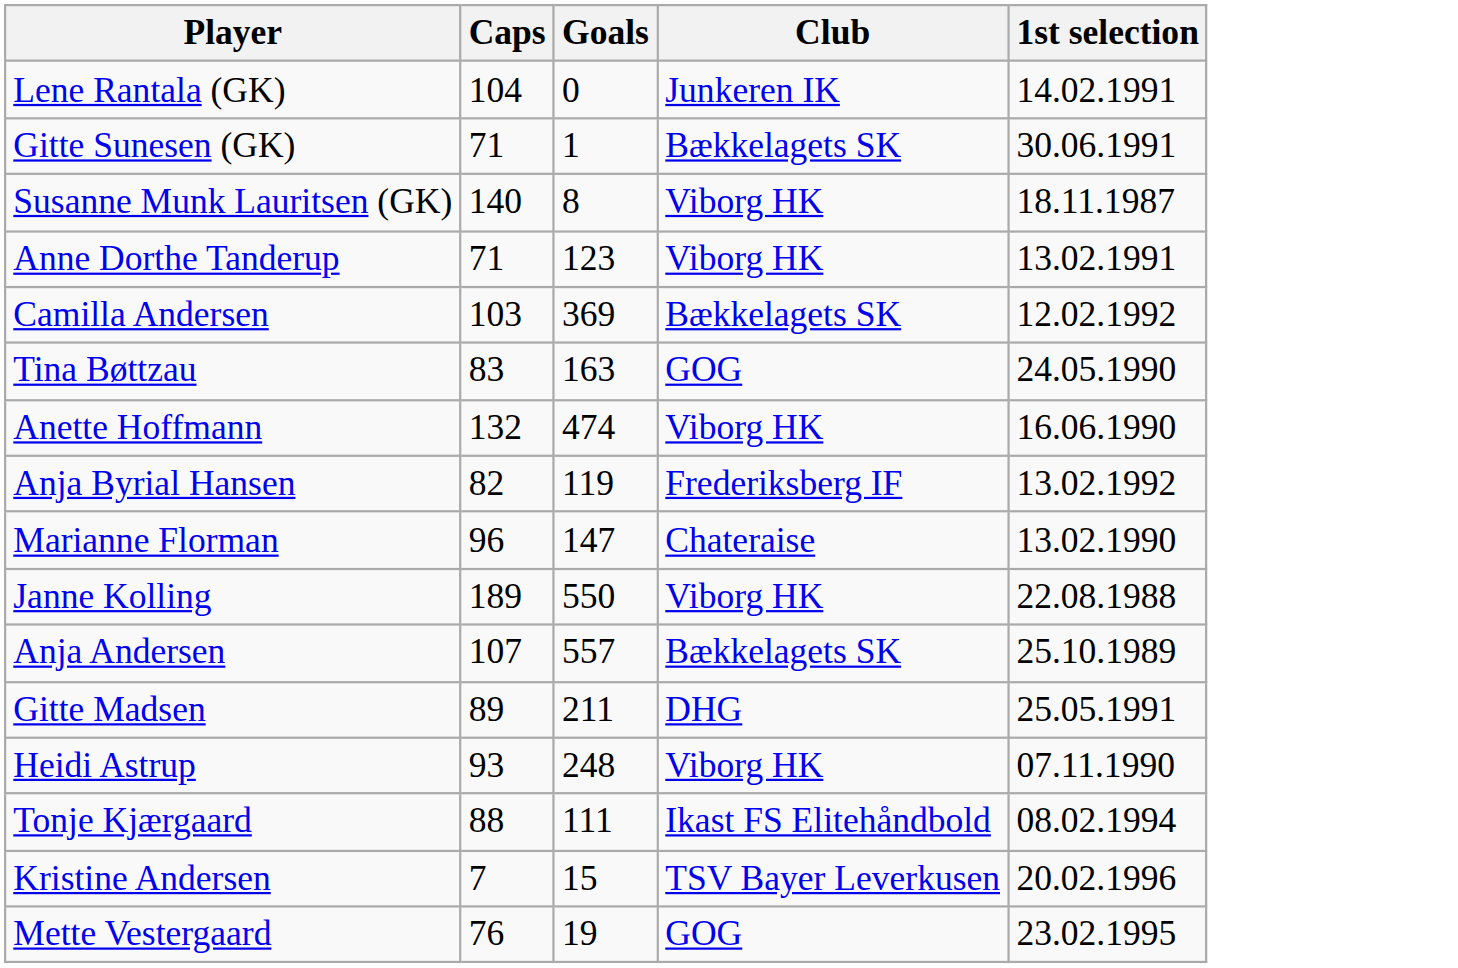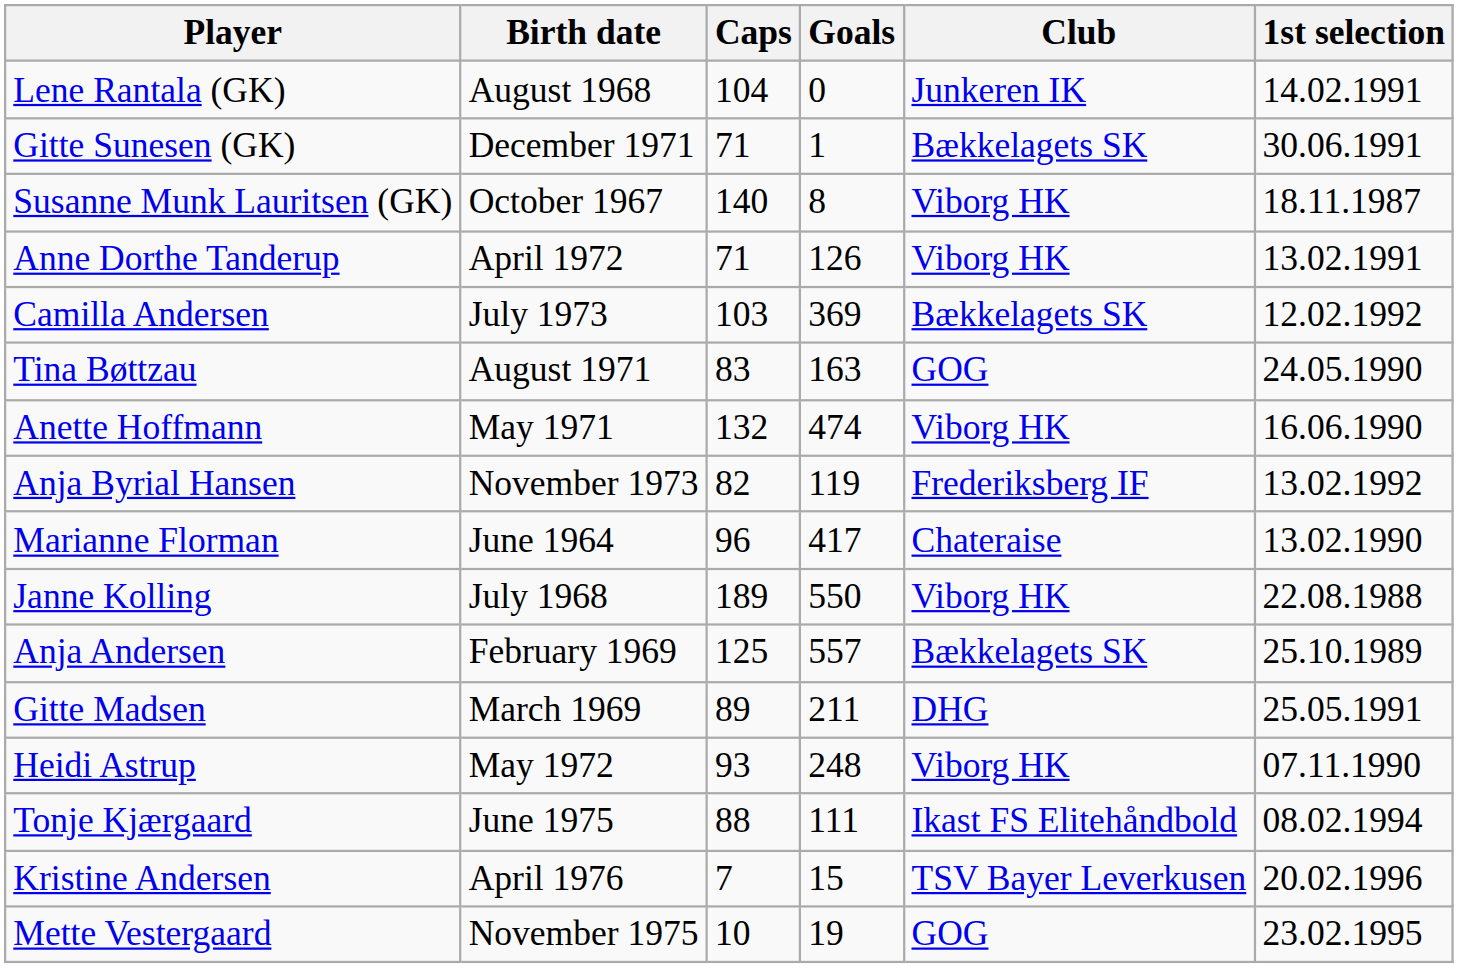 <table class="wikitable">
 <tr>
 <th>Player</th>
+<th>Birth date</th>
 <th>Caps</th>
 <th>Goals</th>
 <th>Club</th>
 <th>1st selection</th>
 </tr>
 <tr>
 <td><a href='#'>Lene Rantala</a> (GK)</td>
+<td>August 1968</td>
 <td>104</td>
 <td>0</td>
 <td> <a href='#'>Junkeren IK</a></td>
 <td>14.02.1991</td>
 </tr>
 <tr>
 <td><a href='#'>Gitte Sunesen</a> (GK)</td>
+<td>December 1971</td>
 <td>71</td>
 <td>1</td>
 <td> <a href='#'>Bækkelagets SK</a></td>
 <td>30.06.1991</td>
 </tr>
 <tr>
 <td><a href='#'>Susanne Munk Lauritsen</a> (GK)</td>
+<td>October 1967</td>
 <td>140</td>
 <td>8</td>
 <td> <a href='#'>Viborg HK</a></td>
 <td>18.11.1987</td>
 </tr>
 <tr>
 <td><a href='#'>Anne Dorthe Tanderup</a></td>
+<td>April 1972</td>
 <td>71</td>
-<td>123</td>
+<td>126</td>
 <td> <a href='#'>Viborg HK</a></td>
 <td>13.02.1991</td>
 </tr>
 <tr>
 <td><a href='#'>Camilla Andersen</a></td>
+<td>July 1973</td>
 <td>103</td>
 <td>369</td>
 <td> <a href='#'>Bækkelagets SK</a></td>
 <td>12.02.1992</td>
 </tr>
 <tr>
 <td><a href='#'>Tina Bøttzau</a></td>
+<td>August 1971</td>
 <td>83</td>
 <td>163</td>
 <td> <a href='#'>GOG</a></td>
 <td>24.05.1990</td>
 </tr>
 <tr>
 <td><a href='#'>Anette Hoffmann</a></td>
+<td>May 1971</td>
 <td>132</td>
 <td>474</td>
 <td> <a href='#'>Viborg HK</a></td>
 <td>16.06.1990</td>
 </tr>
 <tr>
 <td><a href='#'>Anja Byrial Hansen</a></td>
+<td>November 1973</td>
 <td>82</td>
 <td>119</td>
 <td> <a href='#'>Frederiksberg IF</a></td>
 <td>13.02.1992</td>
 </tr>
 <tr>
 <td><a href='#'>Marianne Florman</a></td>
+<td>June 1964</td>
 <td>96</td>
-<td>147</td>
+<td>417</td>
 <td> <a href='#'>Chateraise</a></td>
 <td>13.02.1990</td>
 </tr>
 <tr>
 <td><a href='#'>Janne Kolling</a></td>
+<td>July 1968</td>
 <td>189</td>
 <td>550</td>
 <td> <a href='#'>Viborg HK</a></td>
 <td>22.08.1988</td>
 </tr>
 <tr>
 <td><a href='#'>Anja Andersen</a></td>
-<td>107</td>
+<td>February 1969</td>
+<td>125</td>
 <td>557</td>
 <td> <a href='#'>Bækkelagets SK</a></td>
 <td>25.10.1989</td>
 </tr>
 <tr>
 <td><a href='#'>Gitte Madsen</a></td>
+<td>March 1969</td>
 <td>89</td>
 <td>211</td>
 <td> <a href='#'>DHG</a></td>
 <td>25.05.1991</td>
 </tr>
 <tr>
 <td><a href='#'>Heidi Astrup</a></td>
+<td>May 1972</td>
 <td>93</td>
 <td>248</td>
 <td> <a href='#'>Viborg HK</a></td>
 <td>07.11.1990</td>
 </tr>
 <tr>
 <td><a href='#'>Tonje Kjærgaard</a></td>
+<td>June 1975</td>
 <td>88</td>
 <td>111</td>
 <td> <a href='#'>Ikast FS Elitehåndbold</a></td>
 <td>08.02.1994</td>
 </tr>
 <tr>
 <td><a href='#'>Kristine Andersen</a></td>
+<td>April 1976</td>
 <td>7</td>
 <td>15</td>
 <td> <a href='#'>TSV Bayer Leverkusen</a></td>
 <td>20.02.1996</td>
 </tr>
 <tr>
 <td><a href='#'>Mette Vestergaard</a></td>
-<td>76</td>
+<td>November 1975</td>
+<td>10</td>
 <td>19</td>
 <td> <a href='#'>GOG</a></td>
 <td>23.02.1995</td>
 </tr>
 </table>
